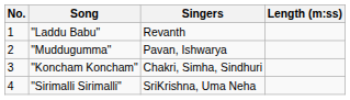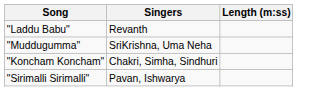 <table class="wikitable" style="font-size:95%;">
 <tr>
-<th>No.</th>
 <th>Song</th>
 <th>Singers</th>
 <th>Length (m:ss)</th>
 </tr>
 <tr>
-<td>1</td>
 <td>"Laddu Babu"</td>
 <td>Revanth</td>
 <td></td>
 </tr>
 <tr>
-<td>2</td>
 <td>"Muddugumma"</td>
-<td>Pavan, Ishwarya</td>
+<td>SriKrishna, Uma Neha</td>
 <td></td>
 </tr>
 <tr>
-<td>3</td>
 <td>"Koncham Koncham"</td>
 <td>Chakri, Simha, Sindhuri</td>
 <td></td>
 </tr>
 <tr>
-<td>4</td>
 <td>"Sirimalli Sirimalli"</td>
-<td>SriKrishna, Uma Neha</td>
+<td>Pavan, Ishwarya</td>
 <td></td>
 </tr>
 </table>
